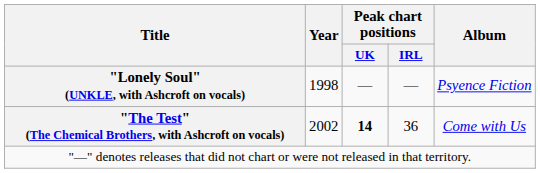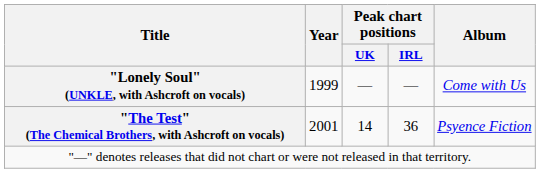 <table class="wikitable plainrowheaders" style="text-align:center;" border="1">
 <tr>
 <th scope="col" rowspan="2" style="width:20em;">Title</th>
 <th scope="col" rowspan="2">Year</th>
 <th scope="col" colspan="2">Peak chart positions</th>
 <th scope="col" rowspan="2">Album</th>
 </tr>
 <tr>
 <th scope="col" style="width:3em;font-size:90%;"><a href='#'>UK</a><br></th>
 <th scope="col" style="width:3em;font-size:90%;"><a href='#'>IRL</a><br></th>
 </tr>
 <tr>
 <th scope="row">"Lonely Soul" <br><small>(<a href='#'>UNKLE</a>, with Ashcroft on vocals)</small></th>
-<td>1998</td>
+<td>1999</td>
 <td>—</td>
 <td>—</td>
-<td><em><a href='#'>Psyence Fiction</a></em></td>
+<td><em><a href='#'>Come with Us</a></em></td>
 </tr>
 <tr>
 <th scope="row">"<a href='#'>The Test</a>" <br><small>(<a href='#'>The Chemical Brothers</a>, with Ashcroft on vocals)</small></th>
-<td>2002</td>
-<td><strong>14</strong></td>
+<td>2001</td>
+<td>14</td>
 <td>36</td>
-<td><em><a href='#'>Come with Us</a></em></td>
+<td><em><a href='#'>Psyence Fiction</a></em></td>
 </tr>
 <tr>
 <td colspan="14" style="font-size:90%">"—" denotes releases that did not chart or were not released in that territory.</td>
 </tr>
 </table>
